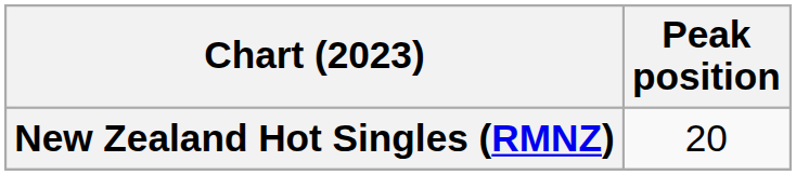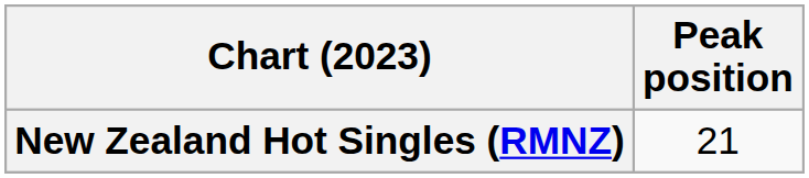 <table class="wikitable sortable plainrowheaders" style="text-align:center">
 <tr>
 <th scope="col">Chart (2023)</th>
 <th scope="col">Peak<br>position</th>
 </tr>
 <tr>
 <th scope="row">New Zealand Hot Singles (<a href='#'>RMNZ</a>)</th>
-<td>20</td>
+<td>21</td>
 </tr>
 <tr>
 </tr>
 </table>
